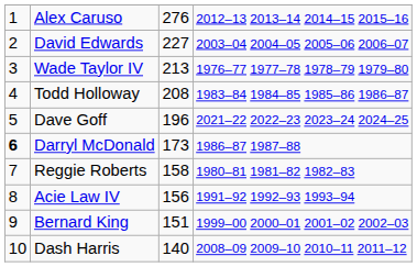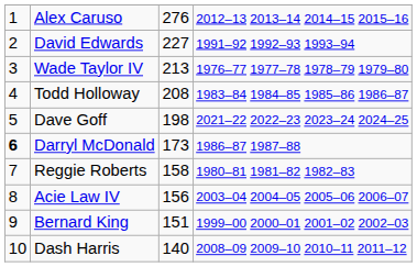 <table class="wikitable">
 <tr>
 </tr>
 <tr>
 <td>1</td>
 <td><a href='#'>Alex Caruso</a></td>
 <td>276</td>
 <td style="font-size:80%;"><a href='#'>2012–13</a> <a href='#'>2013–14</a> <a href='#'>2014–15</a> <a href='#'>2015–16</a></td>
 </tr>
 <tr>
 <td>2</td>
 <td><a href='#'>David Edwards</a></td>
 <td>227</td>
-<td style="font-size:80%;"><a href='#'>2003–04</a> <a href='#'>2004–05</a> <a href='#'>2005–06</a> <a href='#'>2006–07</a></td>
+<td style="font-size:80%;"><a href='#'>1991–92</a> <a href='#'>1992–93</a> <a href='#'>1993–94</a></td>
 </tr>
 <tr>
 <td>3</td>
 <td><a href='#'>Wade Taylor IV</a></td>
 <td>213</td>
 <td style="font-size:80%;"><a href='#'>1976–77</a> <a href='#'>1977–78</a> <a href='#'>1978–79</a> <a href='#'>1979–80</a></td>
 </tr>
 <tr>
 <td>4</td>
 <td>Todd Holloway</td>
 <td>208</td>
 <td style="font-size:80%;"><a href='#'>1983–84</a> <a href='#'>1984–85</a> <a href='#'>1985–86</a> <a href='#'>1986–87</a></td>
 </tr>
 <tr>
 <td>5</td>
 <td>Dave Goff</td>
-<td>196</td>
+<td>198</td>
 <td style="font-size:80%;"><a href='#'>2021–22</a> <a href='#'>2022–23</a> <a href='#'>2023–24</a> <a href='#'>2024–25</a></td>
 </tr>
 <tr>
 <td><strong>6</strong></td>
 <td><a href='#'>Darryl McDonald</a></td>
 <td>173</td>
 <td style="font-size:80%;"><a href='#'>1986–87</a> <a href='#'>1987–88</a></td>
 </tr>
 <tr>
 <td>7</td>
 <td>Reggie Roberts</td>
 <td>158</td>
 <td style="font-size:80%;"><a href='#'>1980–81</a> <a href='#'>1981–82</a> <a href='#'>1982–83</a></td>
 </tr>
 <tr>
 <td>8</td>
 <td><a href='#'>Acie Law IV</a></td>
 <td>156</td>
-<td style="font-size:80%;"><a href='#'>1991–92</a> <a href='#'>1992–93</a> <a href='#'>1993–94</a></td>
+<td style="font-size:80%;"><a href='#'>2003–04</a> <a href='#'>2004–05</a> <a href='#'>2005–06</a> <a href='#'>2006–07</a></td>
 </tr>
 <tr>
 <td>9</td>
 <td><a href='#'>Bernard King</a></td>
 <td>151</td>
 <td style="font-size:80%;"><a href='#'>1999–00</a> <a href='#'>2000–01</a> <a href='#'>2001–02</a> <a href='#'>2002–03</a></td>
 </tr>
 <tr>
 <td>10</td>
 <td>Dash Harris</td>
 <td>140</td>
 <td style="font-size:80%;"><a href='#'>2008–09</a> <a href='#'>2009–10</a> <a href='#'>2010–11</a> <a href='#'>2011–12</a></td>
 </tr>
 </table>
